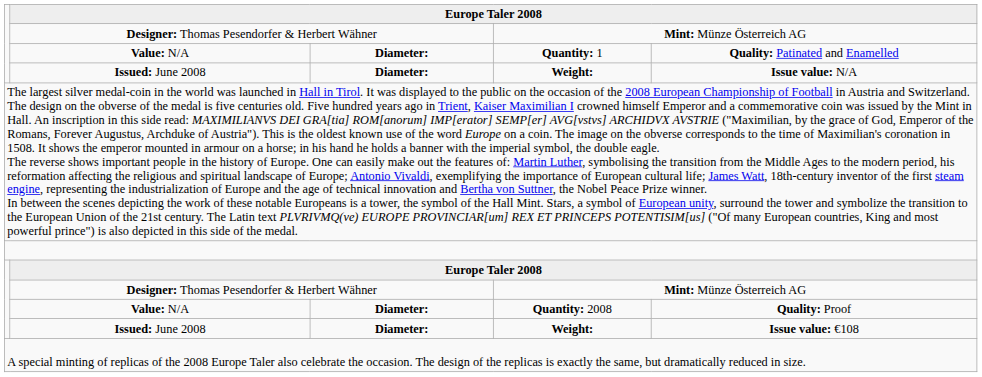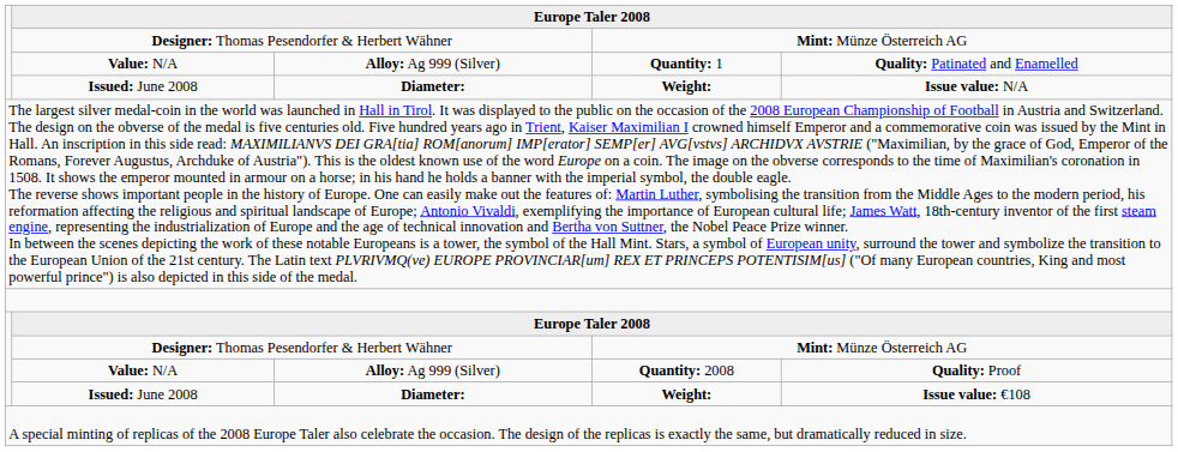 <table class="wikitable" width="100%">
 <tr>
 <td rowspan=4 width="330px" nowrap align=center></td>
 <th colspan="4" align=center style="background:#eeeeee;">Europe Taler 2008</th>
 </tr>
 <tr>
 <td colspan="2" width="50%" align=center><strong>Designer:</strong> Thomas Pesendorfer & Herbert Wähner</td>
 <td colspan="2" width="50%" align=center><strong>Mint:</strong> Münze Österreich AG</td>
 </tr>
 <tr>
 <td align=center><strong>Value:</strong> N/A</td>
-<td align=center><strong>Diameter:</strong> </td>
+<td align=center><strong>Alloy:</strong> Ag 999 (Silver)</td>
 <td align=center><strong>Quantity:</strong> 1</td>
 <td align=center><strong>Quality:</strong> <a href='#'>Patinated</a> and <a href='#'>Enamelled</a></td>
 </tr>
 <tr>
 <td align=center><strong>Issued:</strong> June 2008</td>
 <td align=center><strong>Diameter:</strong> </td>
 <td align=center><strong>Weight:</strong> </td>
 <td align=center><strong>Issue value:</strong> N/A</td>
 </tr>
 <tr>
 <td colspan="5" align=left>The largest silver medal-coin in the world was launched in <a href='#'>Hall in Tirol</a>. It was displayed to the public on the occasion of the <a href='#'>2008 European Championship of Football</a> in Austria and Switzerland.<br>The design on the obverse of the medal is five centuries old. Five hundred years ago in <a href='#'>Trient</a>, <a href='#'>Kaiser Maximilian I</a> crowned himself Emperor and a commemorative coin was issued by the Mint in Hall. An inscription in this side read: <em>MAXIMILIANVS DEI GRA[tia] ROM[anorum] IMP[erator] SEMP[er] AVG[vstvs] ARCHIDVX AVSTRIE</em> ("Maximilian, by the grace of God, Emperor of the Romans, Forever Augustus, Archduke of Austria"). This is the oldest known use of the word <em>Europe</em> on a coin. The image on the obverse corresponds to the time of Maximilian's coronation in 1508. It shows the emperor mounted in armour on a horse; in his hand he holds a banner with the imperial symbol, the double eagle.<br>The reverse shows important people in the history of Europe. One can easily make out the features of: <a href='#'>Martin Luther</a>, symbolising the transition from the Middle Ages to the modern period, his reformation affecting the religious and spiritual landscape of Europe; <a href='#'>Antonio Vivaldi</a>, exemplifying the importance of European cultural life; <a href='#'>James Watt</a>, 18th-century inventor of the first <a href='#'>steam engine</a>, representing the industrialization of Europe and the age of technical innovation and <a href='#'>Bertha von Suttner</a>, the Nobel Peace Prize winner.<br>In between the scenes depicting the work of these notable Europeans is a tower, the symbol of the Hall Mint. Stars, a symbol of <a href='#'>European unity</a>, surround the tower and symbolize the transition to the European Union of the 21st century. The Latin text <em>PLVRIVMQ(ve) EUROPE PROVINCIAR[um] REX ET PRINCEPS POTENTISIM[us]</em> ("Of many European countries, King and most powerful prince") is also depicted in this side of the medal.</td>
 </tr>
 <tr>
 <td colspan="5"> </td>
 </tr>
 <tr>
 <td rowspan=4 width="330px" nowrap align=center></td>
 <th colspan="4" align=center style="background:#eeeeee;">Europe Taler 2008</th>
 </tr>
 <tr>
 <td colspan="2" width="50%" align=center><strong>Designer:</strong> Thomas Pesendorfer & Herbert Wähner</td>
 <td colspan="2" width="50%" align=center><strong>Mint:</strong> Münze Österreich AG</td>
 </tr>
 <tr>
 <td align=center><strong>Value:</strong> N/A</td>
-<td align=center><strong>Diameter:</strong> </td>
+<td align=center><strong>Alloy:</strong> Ag 999 (Silver)</td>
 <td align=center><strong>Quantity:</strong> 2008</td>
 <td align=center><strong>Quality:</strong> Proof</td>
 </tr>
 <tr>
 <td align=center><strong>Issued:</strong> June 2008</td>
 <td align=center><strong>Diameter:</strong> </td>
 <td align=center><strong>Weight:</strong> </td>
 <td align=center><strong>Issue value:</strong> €108</td>
 </tr>
 <tr>
 <td colspan="5" align=left><br>A special minting of replicas of the 2008 Europe Taler also celebrate the occasion. The design of the replicas is exactly the same, but dramatically reduced in size.</td>
 </tr>
 </table>
